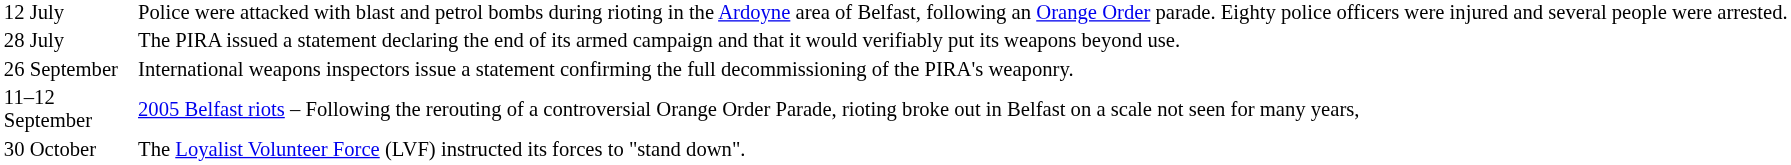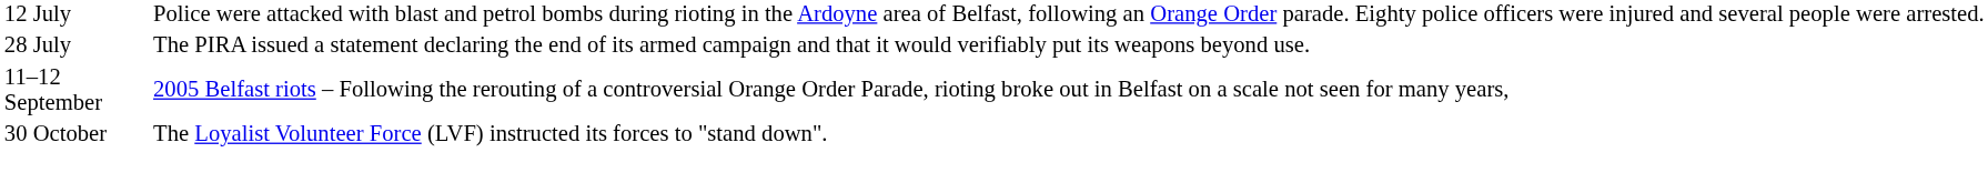 <table width=100%>
 <tr>
 <td style="width:100px; vertical-align:top;">12 July</td>
 <td>Police were attacked with blast and petrol bombs during rioting in the <a href='#'>Ardoyne</a> area of Belfast, following an <a href='#'>Orange Order</a> parade. Eighty police officers were injured and several people were arrested.</td>
 </tr>
 <tr>
 <td style="width:100px; vertical-align:top;">28 July</td>
 <td>The PIRA issued a statement declaring the end of its armed campaign and that it would verifiably put its weapons beyond use.</td>
 </tr>
 <tr>
-<td style="width:100px; vertical-align:top;">26 September</td>
-<td>International weapons inspectors issue a statement confirming the full decommissioning of the PIRA's weaponry.</td>
-</tr>
-<tr>
 <td valign="top">11–12 September</td>
 <td><a href='#'>2005 Belfast riots</a> – Following the rerouting of a controversial Orange Order Parade, rioting broke out in Belfast on a scale not seen for many years,</td>
 </tr>
 <tr>
 <td valign="top">30 October</td>
 <td>The <a href='#'>Loyalist Volunteer Force</a> (LVF) instructed its forces to "stand down".</td>
 </tr>
 </table>
